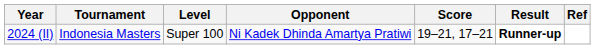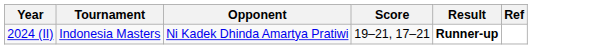 <table class="sortable wikitable" style="font-size: 90%;">
 <tr>
 <th>Year</th>
 <th>Tournament</th>
-<th>Level</th>
 <th>Opponent</th>
 <th>Score</th>
 <th>Result</th>
 <th>Ref</th>
 </tr>
 <tr>
 <td align="center"><a href='#'>2024 (II)</a></td>
 <td align="left"><a href='#'>Indonesia Masters</a></td>
-<td align="left">Super 100</td>
 <td align="left"> <a href='#'>Ni Kadek Dhinda Amartya Pratiwi</a></td>
 <td align="left">19–21, 17–21</td>
 <td style="text-align:left; background:white"> <strong>Runner-up</strong></td>
 <td style="text-align:center; background:white"></td>
 </tr>
 </table>
